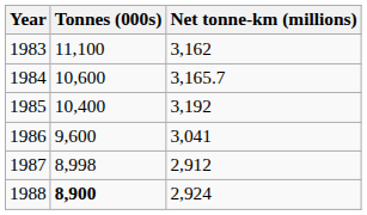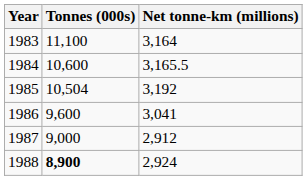 <table class="sortable wikitable" border="1">
 <tr>
 <th>Year</th>
 <th>Tonnes (000s)</th>
 <th>Net tonne-km (millions)</th>
 </tr>
 <tr>
 <td>1983</td>
 <td>11,100</td>
-<td>3,162</td>
+<td>3,164</td>
 </tr>
 <tr>
 <td>1984</td>
 <td>10,600</td>
-<td>3,165.7</td>
+<td>3,165.5</td>
 </tr>
 <tr>
 <td>1985</td>
-<td>10,400</td>
+<td>10,504</td>
 <td>3,192</td>
 </tr>
 <tr>
 <td>1986</td>
 <td>9,600</td>
 <td>3,041</td>
 </tr>
 <tr>
 <td>1987</td>
-<td>8,998</td>
+<td>9,000</td>
 <td>2,912</td>
 </tr>
 <tr>
 <td>1988</td>
 <td><strong>8,900</strong></td>
 <td>2,924</td>
 </tr>
 </table>
